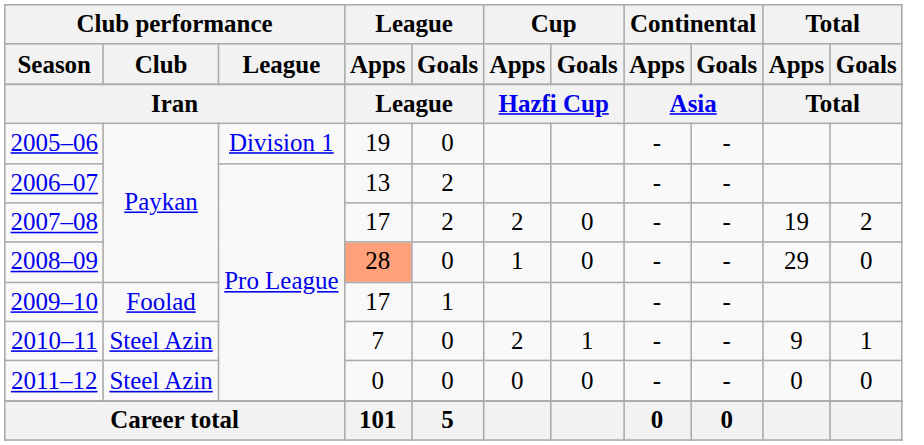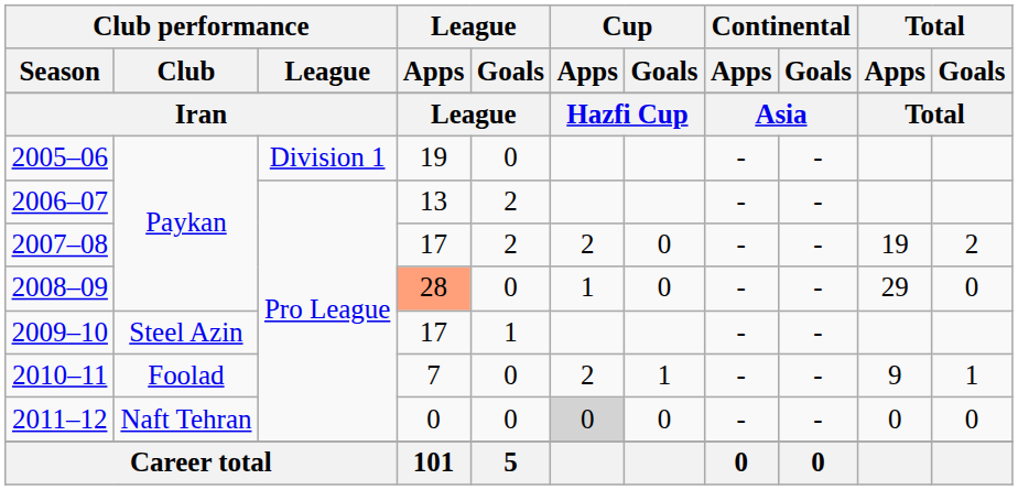 <table class="wikitable" style="text-align:center">
 <tr>
 <th colspan=3>Club performance</th>
 <th colspan=2>League</th>
 <th colspan=2>Cup</th>
 <th colspan=2>Continental</th>
 <th colspan=2>Total</th>
 </tr>
 <tr>
 <th>Season</th>
 <th>Club</th>
 <th>League</th>
 <th>Apps</th>
 <th>Goals</th>
 <th>Apps</th>
 <th>Goals</th>
 <th>Apps</th>
 <th>Goals</th>
 <th>Apps</th>
 <th>Goals</th>
 </tr>
 <tr>
 </tr>
 <tr>
 <th colspan=3>Iran</th>
 <th colspan=2>League</th>
 <th colspan=2><a href='#'>Hazfi Cup</a></th>
 <th colspan=2><a href='#'>Asia</a></th>
 <th colspan=2>Total</th>
 </tr>
 <tr>
 <td><a href='#'>2005–06</a></td>
 <td rowspan="4"><a href='#'>Paykan</a></td>
 <td rowspan="1"><a href='#'>Division 1</a></td>
 <td>19</td>
 <td>0</td>
 <td></td>
 <td></td>
 <td>-</td>
 <td>-</td>
 <td></td>
 <td></td>
 </tr>
 <tr>
 <td><a href='#'>2006–07</a></td>
 <td rowspan="6"><a href='#'>Pro League</a></td>
 <td>13</td>
 <td>2</td>
 <td></td>
 <td></td>
 <td>-</td>
 <td>-</td>
 <td></td>
 <td></td>
 </tr>
 <tr>
 <td><a href='#'>2007–08</a></td>
 <td>17</td>
 <td>2</td>
 <td>2</td>
 <td>0</td>
 <td>-</td>
 <td>-</td>
 <td>19</td>
 <td>2</td>
 </tr>
 <tr>
 <td><a href='#'>2008–09</a></td>
 <td style="background: lightsalmon;">28</td>
 <td>0</td>
 <td>1</td>
 <td>0</td>
 <td>-</td>
 <td>-</td>
 <td>29</td>
 <td>0</td>
 </tr>
 <tr>
 <td><a href='#'>2009–10</a></td>
-<td rowspan="1"><a href='#'>Foolad</a></td>
+<td rowspan="1"><a href='#'>Steel Azin</a></td>
 <td>17</td>
 <td>1</td>
 <td></td>
 <td></td>
 <td>-</td>
 <td>-</td>
 <td></td>
 <td></td>
 </tr>
 <tr>
 <td><a href='#'>2010–11</a></td>
-<td rowspan="1"><a href='#'>Steel Azin</a></td>
+<td rowspan="1"><a href='#'>Foolad</a></td>
 <td>7</td>
 <td>0</td>
 <td>2</td>
 <td>1</td>
 <td>-</td>
 <td>-</td>
 <td>9</td>
 <td>1</td>
 </tr>
 <tr>
 <td><a href='#'>2011–12</a></td>
-<td rowspan="1"><a href='#'>Steel Azin</a></td>
+<td rowspan="1"><a href='#'>Naft Tehran</a></td>
 <td>0</td>
 <td>0</td>
-<td>0</td>
+<td style="background: lightgrey;">0</td>
 <td>0</td>
 <td>-</td>
 <td>-</td>
 <td>0</td>
 <td>0</td>
 </tr>
 <tr>
 </tr>
 <tr>
 <th colspan=3>Career total</th>
 <th>101</th>
 <th>5</th>
 <th></th>
 <th></th>
 <th>0</th>
 <th>0</th>
 <th></th>
 <th></th>
 </tr>
 </table>
